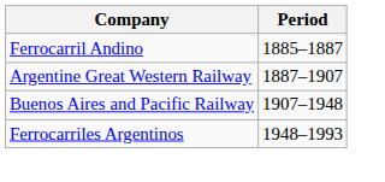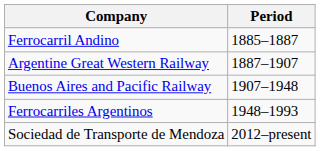 <table class= "wikitable">
 <tr>
 <th>Company</th>
 <th>Period</th>
 </tr>
 <tr>
 <td> <a href='#'>Ferrocarril Andino</a></td>
 <td>1885–1887</td>
 </tr>
 <tr>
 <td> <a href='#'>Argentine Great Western Railway</a></td>
 <td>1887–1907</td>
 </tr>
 <tr>
 <td> <a href='#'>Buenos Aires and Pacific Railway</a></td>
 <td>1907–1948</td>
 </tr>
 <tr>
 <td> <a href='#'>Ferrocarriles Argentinos</a></td>
 <td>1948–1993</td>
 </tr>
+<tr>
+<td> Sociedad de Transporte de Mendoza </td>
+<td>2012–present</td>
+</tr>
 </table>
